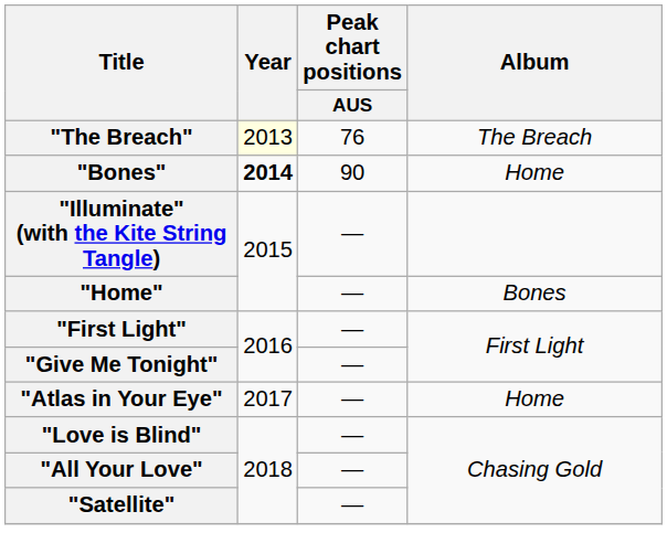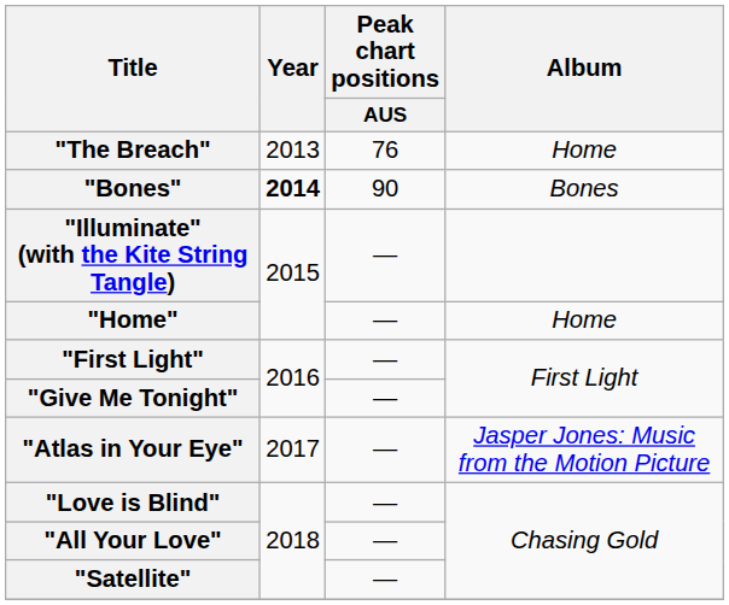 <table class="wikitable plainrowheaders" style="text-align:center;">
 <tr>
 <th scope="col" rowspan="2" style="width:10em;">Title</th>
 <th scope="col" rowspan="2" style="width:1em;">Year</th>
 <th scope="col">Peak chart positions</th>
 <th scope="col" rowspan="2" style="width:11em;">Album</th>
 </tr>
 <tr>
 <th scope="col" style="width:3em;font-size:85%;">AUS<br></th>
 </tr>
 <tr>
 <th scope="row">"The Breach"</th>
-<td style="background: lightyellow;">2013</td>
+<td>2013</td>
 <td>76</td>
-<td><em>The Breach</em></td>
+<td><em>Home</em></td>
 </tr>
 <tr>
 <th scope="row">"Bones"</th>
 <td><strong>2014</strong></td>
 <td>90</td>
-<td><em>Home</em></td>
+<td><em>Bones</em></td>
 </tr>
 <tr>
 <th scope="row">"Illuminate"<br><span>(with <a href='#'>the Kite String Tangle</a>)</span></th>
 <td rowspan="2">2015</td>
 <td>—</td>
 <td></td>
 </tr>
 <tr>
 <th scope="row">"Home"</th>
 <td>—</td>
-<td><em>Bones</em></td>
+<td><em>Home</em></td>
 </tr>
 <tr>
 <th scope="row">"First Light"</th>
 <td rowspan="2">2016</td>
 <td>—</td>
 <td rowspan="2"><em>First Light</em></td>
 </tr>
 <tr>
 <th scope="row">"Give Me Tonight"</th>
 <td>—</td>
 </tr>
 <tr>
 <th scope="row">"Atlas in Your Eye"</th>
 <td>2017</td>
 <td>—</td>
-<td><em>Home</em></td>
+<td><em><a href='#'>Jasper Jones: Music from the Motion Picture</a></em></td>
 </tr>
 <tr>
 <th scope="row">"Love is Blind"</th>
 <td rowspan="3">2018</td>
 <td>—</td>
 <td rowspan="3"><em>Chasing Gold</em></td>
 </tr>
 <tr>
 <th scope="row">"All Your Love"</th>
 <td>—</td>
 </tr>
 <tr>
 <th scope="row">"Satellite"</th>
 <td>—</td>
 </tr>
 <tr>
 </tr>
 </table>
